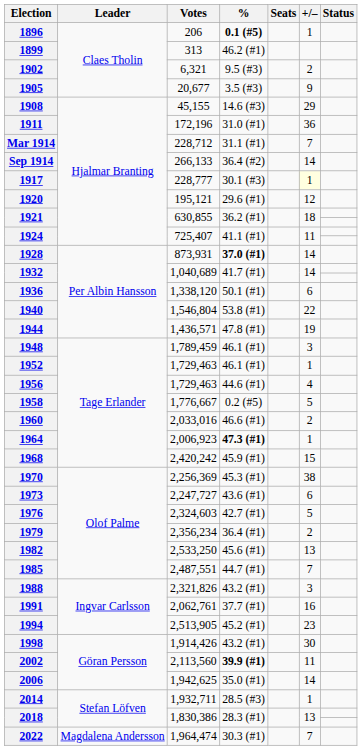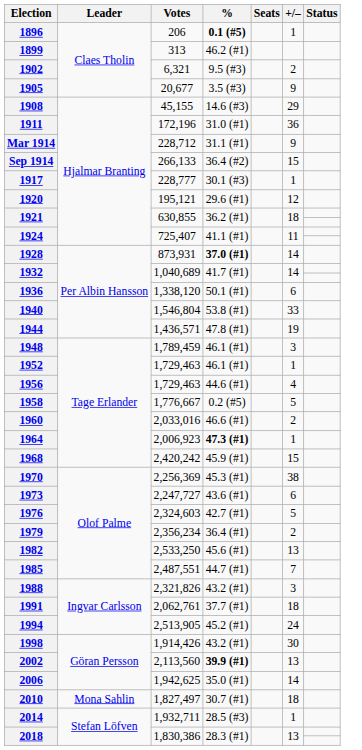 <table class="wikitable" style="text-align:center;">
 <tr>
 <th>Election</th>
 <th>Leader</th>
 <th>Votes</th>
 <th>%</th>
 <th>Seats</th>
 <th>+/–</th>
 <th>Status</th>
 </tr>
 <tr>
 <th><a href='#'>1896</a></th>
 <td rowspan=4><a href='#'>Claes Tholin</a></td>
 <td>206</td>
 <td><strong>0.1 (#5)</strong></td>
 <td></td>
 <td> 1</td>
 <td></td>
 </tr>
 <tr>
 <th><a href='#'>1899</a></th>
 <td>313</td>
 <td>46.2 (#1)</td>
 <td></td>
 <td></td>
 <td></td>
 </tr>
 <tr>
 <th><a href='#'>1902</a></th>
 <td>6,321</td>
 <td>9.5 (#3)</td>
 <td></td>
 <td> 2</td>
 <td></td>
 </tr>
 <tr>
 <th><a href='#'>1905</a></th>
 <td>20,677</td>
 <td>3.5 (#3)</td>
 <td></td>
 <td> 9</td>
 <td></td>
 </tr>
 <tr>
 <th><a href='#'>1908</a></th>
 <td rowspan=10><a href='#'>Hjalmar Branting</a></td>
 <td>45,155</td>
 <td>14.6 (#3)</td>
 <td></td>
 <td> 29</td>
 <td></td>
 </tr>
 <tr>
 <th><a href='#'>1911</a></th>
 <td>172,196</td>
 <td>31.0 (#1)</td>
 <td></td>
 <td> 36</td>
 <td></td>
 </tr>
 <tr>
 <th><a href='#'>Mar 1914</a></th>
 <td>228,712</td>
 <td>31.1 (#1)</td>
 <td></td>
-<td> 7</td>
+<td> 9</td>
 <td></td>
 </tr>
 <tr>
 <th><a href='#'>Sep 1914</a></th>
 <td>266,133</td>
 <td>36.4 (#2)</td>
 <td></td>
-<td> 14</td>
+<td> 15</td>
 <td></td>
 </tr>
 <tr>
 <th><a href='#'>1917</a></th>
 <td>228,777</td>
 <td>30.1 (#3)</td>
 <td></td>
-<td style="background: lightyellow;"> 1</td>
+<td> 1</td>
 <td></td>
 </tr>
 <tr>
 <th><a href='#'>1920</a></th>
 <td>195,121</td>
 <td>29.6 (#1)</td>
 <td></td>
 <td> 12</td>
 <td></td>
 </tr>
 <tr>
 <th rowspan=2><a href='#'>1921</a></th>
 <td rowspan=2>630,855</td>
 <td rowspan=2>36.2 (#1)</td>
 <td rowspan=2></td>
 <td rowspan=2> 18</td>
 <td> </td>
 </tr>
 <tr>
 <td> </td>
 </tr>
 <tr>
 <th rowspan=2><a href='#'>1924</a></th>
 <td rowspan=2>725,407</td>
 <td rowspan=2>41.1 (#1)</td>
 <td rowspan=2></td>
 <td rowspan=2> 11</td>
 <td> </td>
 </tr>
 <tr>
 <td> </td>
 </tr>
 <tr>
 <th><a href='#'>1928</a></th>
 <td rowspan=6><a href='#'>Per Albin Hansson</a></td>
 <td>873,931</td>
 <td><strong>37.0 (#1)</strong></td>
 <td></td>
 <td> 14</td>
 <td></td>
 </tr>
 <tr>
 <th rowspan=2><a href='#'>1932</a></th>
 <td rowspan=2>1,040,689</td>
 <td rowspan=2>41.7 (#1)</td>
 <td rowspan=2></td>
 <td rowspan=2> 14</td>
 <td> </td>
 </tr>
 <tr>
 <td> </td>
 </tr>
 <tr>
 <th><a href='#'>1936</a></th>
 <td>1,338,120</td>
 <td>50.1 (#1)</td>
 <td></td>
 <td> 6</td>
 <td></td>
 </tr>
 <tr>
 <th><a href='#'>1940</a></th>
 <td>1,546,804</td>
 <td>53.8 (#1)</td>
 <td></td>
-<td> 22</td>
+<td> 33</td>
 <td></td>
 </tr>
 <tr>
 <th><a href='#'>1944</a></th>
 <td>1,436,571</td>
 <td>47.8 (#1)</td>
 <td></td>
 <td> 19</td>
 <td></td>
 </tr>
 <tr>
 <th><a href='#'>1948</a></th>
 <td rowspan=7><a href='#'>Tage Erlander</a></td>
 <td>1,789,459</td>
 <td>46.1 (#1)</td>
 <td></td>
 <td> 3</td>
 <td></td>
 </tr>
 <tr>
 <th><a href='#'>1952</a></th>
 <td>1,729,463</td>
 <td>46.1 (#1)</td>
 <td></td>
 <td> 1</td>
 <td></td>
 </tr>
 <tr>
 <th><a href='#'>1956</a></th>
 <td>1,729,463</td>
 <td>44.6 (#1)</td>
 <td></td>
 <td> 4</td>
 <td></td>
 </tr>
 <tr>
 <th><a href='#'>1958</a></th>
 <td>1,776,667</td>
 <td>0.2 (#5)</td>
 <td></td>
 <td> 5</td>
 <td></td>
 </tr>
 <tr>
 <th><a href='#'>1960</a></th>
 <td>2,033,016</td>
 <td>46.6 (#1)</td>
 <td></td>
 <td> 2</td>
 <td></td>
 </tr>
 <tr>
 <th><a href='#'>1964</a></th>
 <td>2,006,923</td>
 <td><strong>47.3 (#1)</strong></td>
 <td></td>
 <td> 1</td>
 <td></td>
 </tr>
 <tr>
 <th><a href='#'>1968</a></th>
 <td>2,420,242</td>
 <td>45.9 (#1)</td>
 <td></td>
 <td> 15</td>
 <td></td>
 </tr>
 <tr>
 <th><a href='#'>1970</a></th>
 <td rowspan=6><a href='#'>Olof Palme</a></td>
 <td>2,256,369</td>
 <td>45.3 (#1)</td>
 <td></td>
 <td> 38</td>
 <td></td>
 </tr>
 <tr>
 <th><a href='#'>1973</a></th>
 <td>2,247,727</td>
 <td>43.6 (#1)</td>
 <td></td>
 <td> 6</td>
 <td></td>
 </tr>
 <tr>
 <th><a href='#'>1976</a></th>
 <td>2,324,603</td>
 <td>42.7 (#1)</td>
 <td></td>
 <td> 5</td>
 <td></td>
 </tr>
 <tr>
 <th><a href='#'>1979</a></th>
 <td>2,356,234</td>
 <td>36.4 (#1)</td>
 <td></td>
 <td> 2</td>
 <td></td>
 </tr>
 <tr>
 <th><a href='#'>1982</a></th>
 <td>2,533,250</td>
 <td>45.6 (#1)</td>
 <td></td>
 <td> 13</td>
 <td></td>
 </tr>
 <tr>
 <th><a href='#'>1985</a></th>
 <td>2,487,551</td>
 <td>44.7 (#1)</td>
 <td></td>
 <td> 7</td>
 <td></td>
 </tr>
 <tr>
 <th><a href='#'>1988</a></th>
 <td rowspan=3><a href='#'>Ingvar Carlsson</a></td>
 <td>2,321,826</td>
 <td>43.2 (#1)</td>
 <td></td>
 <td> 3</td>
 <td></td>
 </tr>
 <tr>
 <th><a href='#'>1991</a></th>
 <td>2,062,761</td>
 <td>37.7 (#1)</td>
 <td></td>
-<td> 16</td>
+<td> 18</td>
 <td></td>
 </tr>
 <tr>
 <th><a href='#'>1994</a></th>
 <td>2,513,905</td>
 <td>45.2 (#1)</td>
 <td></td>
-<td> 23</td>
+<td> 24</td>
 <td></td>
 </tr>
 <tr>
 <th><a href='#'>1998</a></th>
 <td rowspan=3><a href='#'>Göran Persson</a></td>
 <td>1,914,426</td>
 <td>43.2 (#1)</td>
 <td></td>
 <td> 30</td>
 <td></td>
 </tr>
 <tr>
 <th><a href='#'>2002</a></th>
 <td>2,113,560</td>
 <td><strong>39.9 (#1)</strong></td>
 <td></td>
-<td> 11</td>
+<td> 13</td>
 <td></td>
 </tr>
 <tr>
 <th><a href='#'>2006</a></th>
 <td>1,942,625</td>
 <td>35.0 (#1)</td>
 <td></td>
 <td> 14</td>
+<td></td>
+</tr>
+<tr>
+<th><a href='#'>2010</a></th>
+<td><a href='#'>Mona Sahlin</a></td>
+<td>1,827,497</td>
+<td>30.7 (#1)</td>
+<td></td>
+<td> 18</td>
 <td></td>
 </tr>
 <tr>
 <th><a href='#'>2014</a></th>
 <td rowspan=3><a href='#'>Stefan Löfven</a></td>
 <td>1,932,711</td>
 <td>28.5 (#3)</td>
 <td></td>
 <td> 1</td>
 <td></td>
 </tr>
 <tr>
 <th rowspan=2><a href='#'>2018</a></th>
 <td rowspan=2>1,830,386</td>
 <td rowspan=2>28.3 (#1)</td>
 <td rowspan=2></td>
 <td rowspan=2> 13</td>
 <td> </td>
 </tr>
 <tr>
 <td> </td>
 </tr>
-<tr>
-<th><a href='#'>2022</a></th>
-<td><a href='#'>Magdalena Andersson</a></td>
-<td>1,964,474</td>
-<td>30.3 (#1)</td>
-<td></td>
-<td> 7</td>
-<td></td>
-</tr>
 </table>
